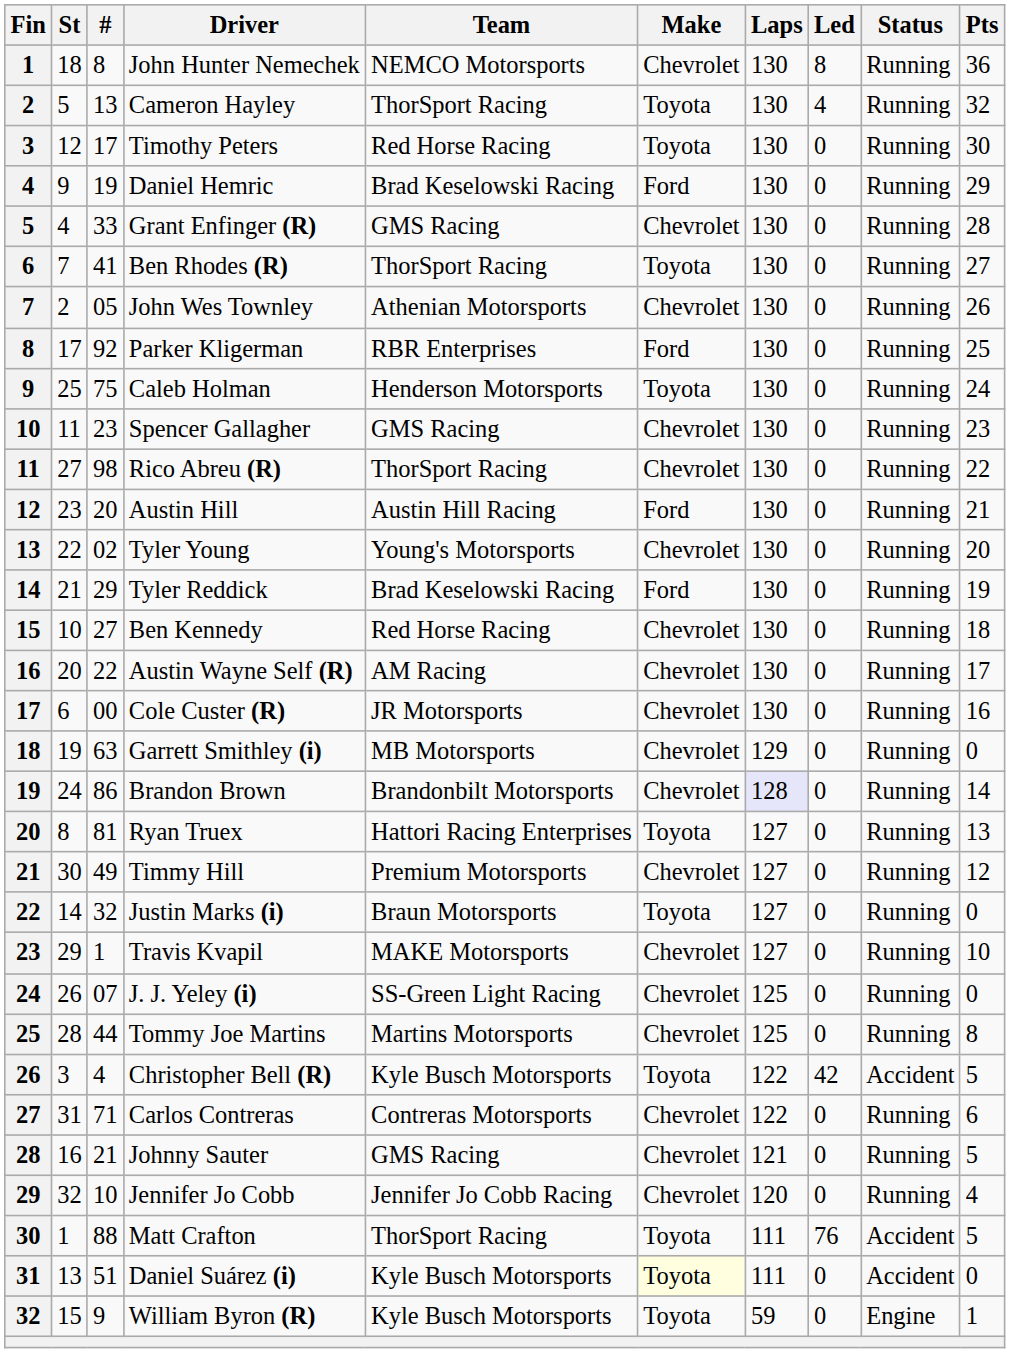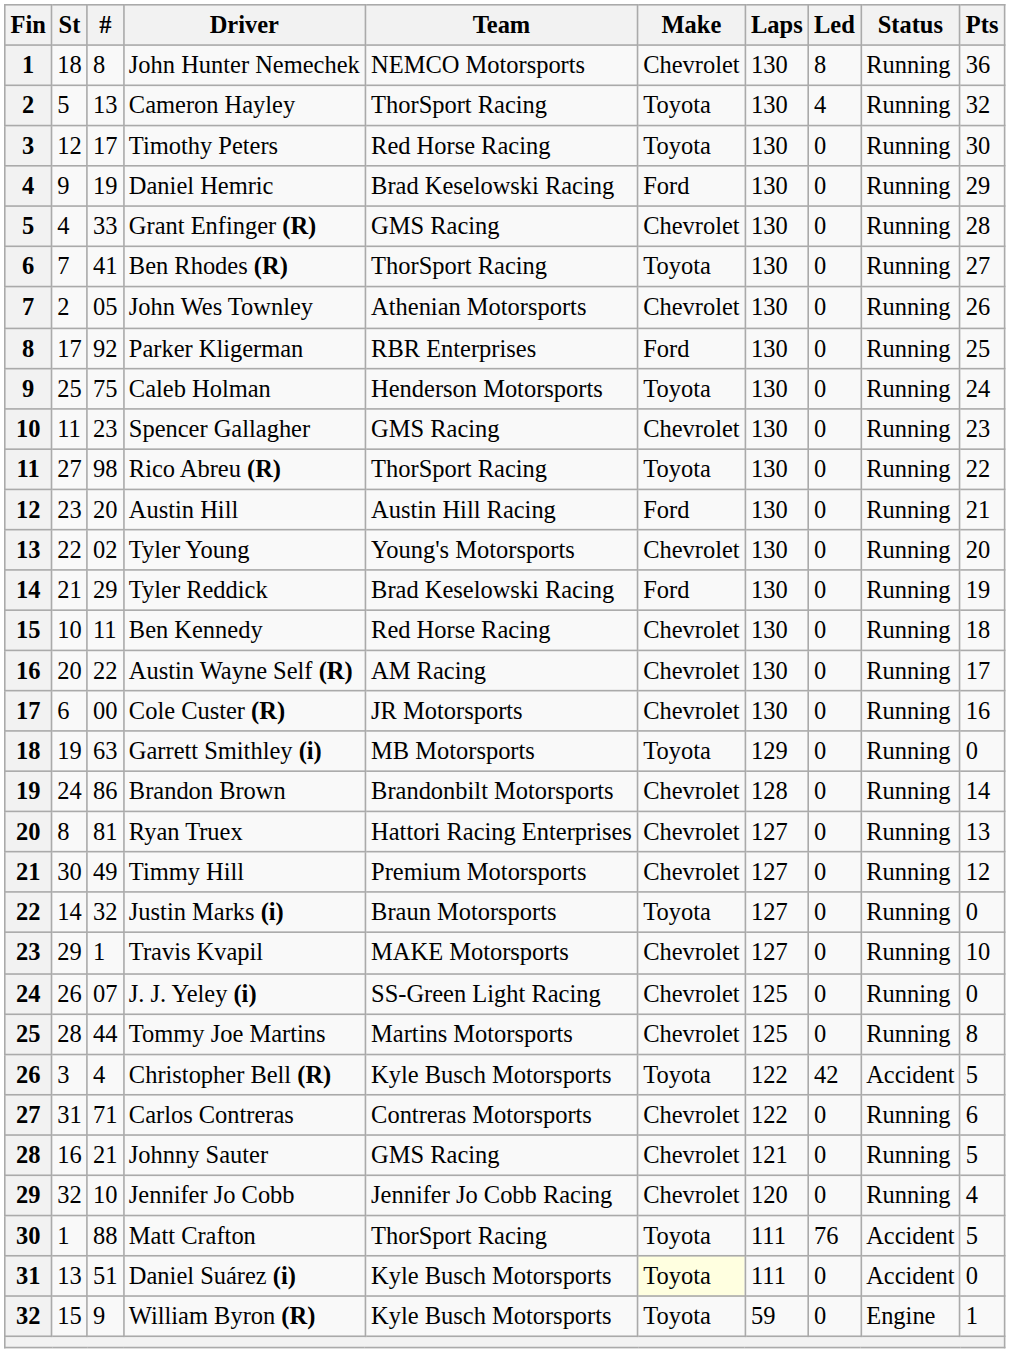 <table class="wikitable" style="font-size:95%">
 <tr>
 <th>Fin</th>
 <th>St</th>
 <th>#</th>
 <th>Driver</th>
 <th>Team</th>
 <th>Make</th>
 <th>Laps</th>
 <th>Led</th>
 <th>Status</th>
 <th>Pts</th>
 </tr>
 <tr>
 <th>1</th>
 <td>18</td>
 <td>8</td>
 <td>John Hunter Nemechek</td>
 <td>NEMCO Motorsports</td>
 <td>Chevrolet</td>
 <td>130</td>
 <td>8</td>
 <td>Running</td>
 <td>36</td>
 </tr>
 <tr>
 <th>2</th>
 <td>5</td>
 <td>13</td>
 <td>Cameron Hayley</td>
 <td>ThorSport Racing</td>
 <td>Toyota</td>
 <td>130</td>
 <td>4</td>
 <td>Running</td>
 <td>32</td>
 </tr>
 <tr>
 <th>3</th>
 <td>12</td>
 <td>17</td>
 <td>Timothy Peters</td>
 <td>Red Horse Racing</td>
 <td>Toyota</td>
 <td>130</td>
 <td>0</td>
 <td>Running</td>
 <td>30</td>
 </tr>
 <tr>
 <th>4</th>
 <td>9</td>
 <td>19</td>
 <td>Daniel Hemric</td>
 <td>Brad Keselowski Racing</td>
 <td>Ford</td>
 <td>130</td>
 <td>0</td>
 <td>Running</td>
 <td>29</td>
 </tr>
 <tr>
 <th>5</th>
 <td>4</td>
 <td>33</td>
 <td>Grant Enfinger <strong>(R)</strong></td>
 <td>GMS Racing</td>
 <td>Chevrolet</td>
 <td>130</td>
 <td>0</td>
 <td>Running</td>
 <td>28</td>
 </tr>
 <tr>
 <th>6</th>
 <td>7</td>
 <td>41</td>
 <td>Ben Rhodes <strong>(R)</strong></td>
 <td>ThorSport Racing</td>
 <td>Toyota</td>
 <td>130</td>
 <td>0</td>
 <td>Running</td>
 <td>27</td>
 </tr>
 <tr>
 <th>7</th>
 <td>2</td>
 <td>05</td>
 <td>John Wes Townley</td>
 <td>Athenian Motorsports</td>
 <td>Chevrolet</td>
 <td>130</td>
 <td>0</td>
 <td>Running</td>
 <td>26</td>
 </tr>
 <tr>
 <th>8</th>
 <td>17</td>
 <td>92</td>
 <td>Parker Kligerman</td>
 <td>RBR Enterprises</td>
 <td>Ford</td>
 <td>130</td>
 <td>0</td>
 <td>Running</td>
 <td>25</td>
 </tr>
 <tr>
 <th>9</th>
 <td>25</td>
 <td>75</td>
 <td>Caleb Holman</td>
 <td>Henderson Motorsports</td>
 <td>Toyota</td>
 <td>130</td>
 <td>0</td>
 <td>Running</td>
 <td>24</td>
 </tr>
 <tr>
 <th>10</th>
 <td>11</td>
 <td>23</td>
 <td>Spencer Gallagher</td>
 <td>GMS Racing</td>
 <td>Chevrolet</td>
 <td>130</td>
 <td>0</td>
 <td>Running</td>
 <td>23</td>
 </tr>
 <tr>
 <th>11</th>
 <td>27</td>
 <td>98</td>
 <td>Rico Abreu <strong>(R)</strong></td>
 <td>ThorSport Racing</td>
-<td>Chevrolet</td>
+<td>Toyota</td>
 <td>130</td>
 <td>0</td>
 <td>Running</td>
 <td>22</td>
 </tr>
 <tr>
 <th>12</th>
 <td>23</td>
 <td>20</td>
 <td>Austin Hill</td>
 <td>Austin Hill Racing</td>
 <td>Ford</td>
 <td>130</td>
 <td>0</td>
 <td>Running</td>
 <td>21</td>
 </tr>
 <tr>
 <th>13</th>
 <td>22</td>
 <td>02</td>
 <td>Tyler Young</td>
 <td>Young's Motorsports</td>
 <td>Chevrolet</td>
 <td>130</td>
 <td>0</td>
 <td>Running</td>
 <td>20</td>
 </tr>
 <tr>
 <th>14</th>
 <td>21</td>
 <td>29</td>
 <td>Tyler Reddick</td>
 <td>Brad Keselowski Racing</td>
 <td>Ford</td>
 <td>130</td>
 <td>0</td>
 <td>Running</td>
 <td>19</td>
 </tr>
 <tr>
 <th>15</th>
 <td>10</td>
-<td>27</td>
+<td>11</td>
 <td>Ben Kennedy</td>
 <td>Red Horse Racing</td>
 <td>Chevrolet</td>
 <td>130</td>
 <td>0</td>
 <td>Running</td>
 <td>18</td>
 </tr>
 <tr>
 <th>16</th>
 <td>20</td>
 <td>22</td>
 <td>Austin Wayne Self <strong>(R)</strong></td>
 <td>AM Racing</td>
 <td>Chevrolet</td>
 <td>130</td>
 <td>0</td>
 <td>Running</td>
 <td>17</td>
 </tr>
 <tr>
 <th>17</th>
 <td>6</td>
 <td>00</td>
 <td>Cole Custer <strong>(R)</strong></td>
 <td>JR Motorsports</td>
 <td>Chevrolet</td>
 <td>130</td>
 <td>0</td>
 <td>Running</td>
 <td>16</td>
 </tr>
 <tr>
 <th>18</th>
 <td>19</td>
 <td>63</td>
 <td>Garrett Smithley <strong>(i)</strong></td>
 <td>MB Motorsports</td>
-<td>Chevrolet</td>
+<td>Toyota</td>
 <td>129</td>
 <td>0</td>
 <td>Running</td>
 <td>0</td>
 </tr>
 <tr>
 <th>19</th>
 <td>24</td>
 <td>86</td>
 <td>Brandon Brown</td>
 <td>Brandonbilt Motorsports</td>
 <td>Chevrolet</td>
-<td style="background: lavender;">128</td>
+<td>128</td>
 <td>0</td>
 <td>Running</td>
 <td>14</td>
 </tr>
 <tr>
 <th>20</th>
 <td>8</td>
 <td>81</td>
 <td>Ryan Truex</td>
 <td>Hattori Racing Enterprises</td>
-<td>Toyota</td>
+<td>Chevrolet</td>
 <td>127</td>
 <td>0</td>
 <td>Running</td>
 <td>13</td>
 </tr>
 <tr>
 <th>21</th>
 <td>30</td>
 <td>49</td>
 <td>Timmy Hill</td>
 <td>Premium Motorsports</td>
 <td>Chevrolet</td>
 <td>127</td>
 <td>0</td>
 <td>Running</td>
 <td>12</td>
 </tr>
 <tr>
 <th>22</th>
 <td>14</td>
 <td>32</td>
 <td>Justin Marks <strong>(i)</strong></td>
 <td>Braun Motorsports</td>
 <td>Toyota</td>
 <td>127</td>
 <td>0</td>
 <td>Running</td>
 <td>0</td>
 </tr>
 <tr>
 <th>23</th>
 <td>29</td>
 <td>1</td>
 <td>Travis Kvapil</td>
 <td>MAKE Motorsports</td>
 <td>Chevrolet</td>
 <td>127</td>
 <td>0</td>
 <td>Running</td>
 <td>10</td>
 </tr>
 <tr>
 <th>24</th>
 <td>26</td>
 <td>07</td>
 <td>J. J. Yeley <strong>(i)</strong></td>
 <td>SS-Green Light Racing</td>
 <td>Chevrolet</td>
 <td>125</td>
 <td>0</td>
 <td>Running</td>
 <td>0</td>
 </tr>
 <tr>
 <th>25</th>
 <td>28</td>
 <td>44</td>
 <td>Tommy Joe Martins</td>
 <td>Martins Motorsports</td>
 <td>Chevrolet</td>
 <td>125</td>
 <td>0</td>
 <td>Running</td>
 <td>8</td>
 </tr>
 <tr>
 <th>26</th>
 <td>3</td>
 <td>4</td>
 <td>Christopher Bell <strong>(R)</strong></td>
 <td>Kyle Busch Motorsports</td>
 <td>Toyota</td>
 <td>122</td>
 <td>42</td>
 <td>Accident</td>
 <td>5</td>
 </tr>
 <tr>
 <th>27</th>
 <td>31</td>
 <td>71</td>
 <td>Carlos Contreras</td>
 <td>Contreras Motorsports</td>
 <td>Chevrolet</td>
 <td>122</td>
 <td>0</td>
 <td>Running</td>
 <td>6</td>
 </tr>
 <tr>
 <th>28</th>
 <td>16</td>
 <td>21</td>
 <td>Johnny Sauter</td>
 <td>GMS Racing</td>
 <td>Chevrolet</td>
 <td>121</td>
 <td>0</td>
 <td>Running</td>
 <td>5</td>
 </tr>
 <tr>
 <th>29</th>
 <td>32</td>
 <td>10</td>
 <td>Jennifer Jo Cobb</td>
 <td>Jennifer Jo Cobb Racing</td>
 <td>Chevrolet</td>
 <td>120</td>
 <td>0</td>
 <td>Running</td>
 <td>4</td>
 </tr>
 <tr>
 <th>30</th>
 <td>1</td>
 <td>88</td>
 <td>Matt Crafton</td>
 <td>ThorSport Racing</td>
 <td>Toyota</td>
 <td>111</td>
 <td>76</td>
 <td>Accident</td>
 <td>5</td>
 </tr>
 <tr>
 <th>31</th>
 <td>13</td>
 <td>51</td>
 <td>Daniel Suárez <strong>(i)</strong></td>
 <td>Kyle Busch Motorsports</td>
 <td style="background: lightyellow;">Toyota</td>
 <td>111</td>
 <td>0</td>
 <td>Accident</td>
 <td>0</td>
 </tr>
 <tr>
 <th>32</th>
 <td>15</td>
 <td>9</td>
 <td>William Byron <strong>(R)</strong></td>
 <td>Kyle Busch Motorsports</td>
 <td>Toyota</td>
 <td>59</td>
 <td>0</td>
 <td>Engine</td>
 <td>1</td>
 </tr>
 <tr>
 <th colspan="10"></th>
 </tr>
 </table>
